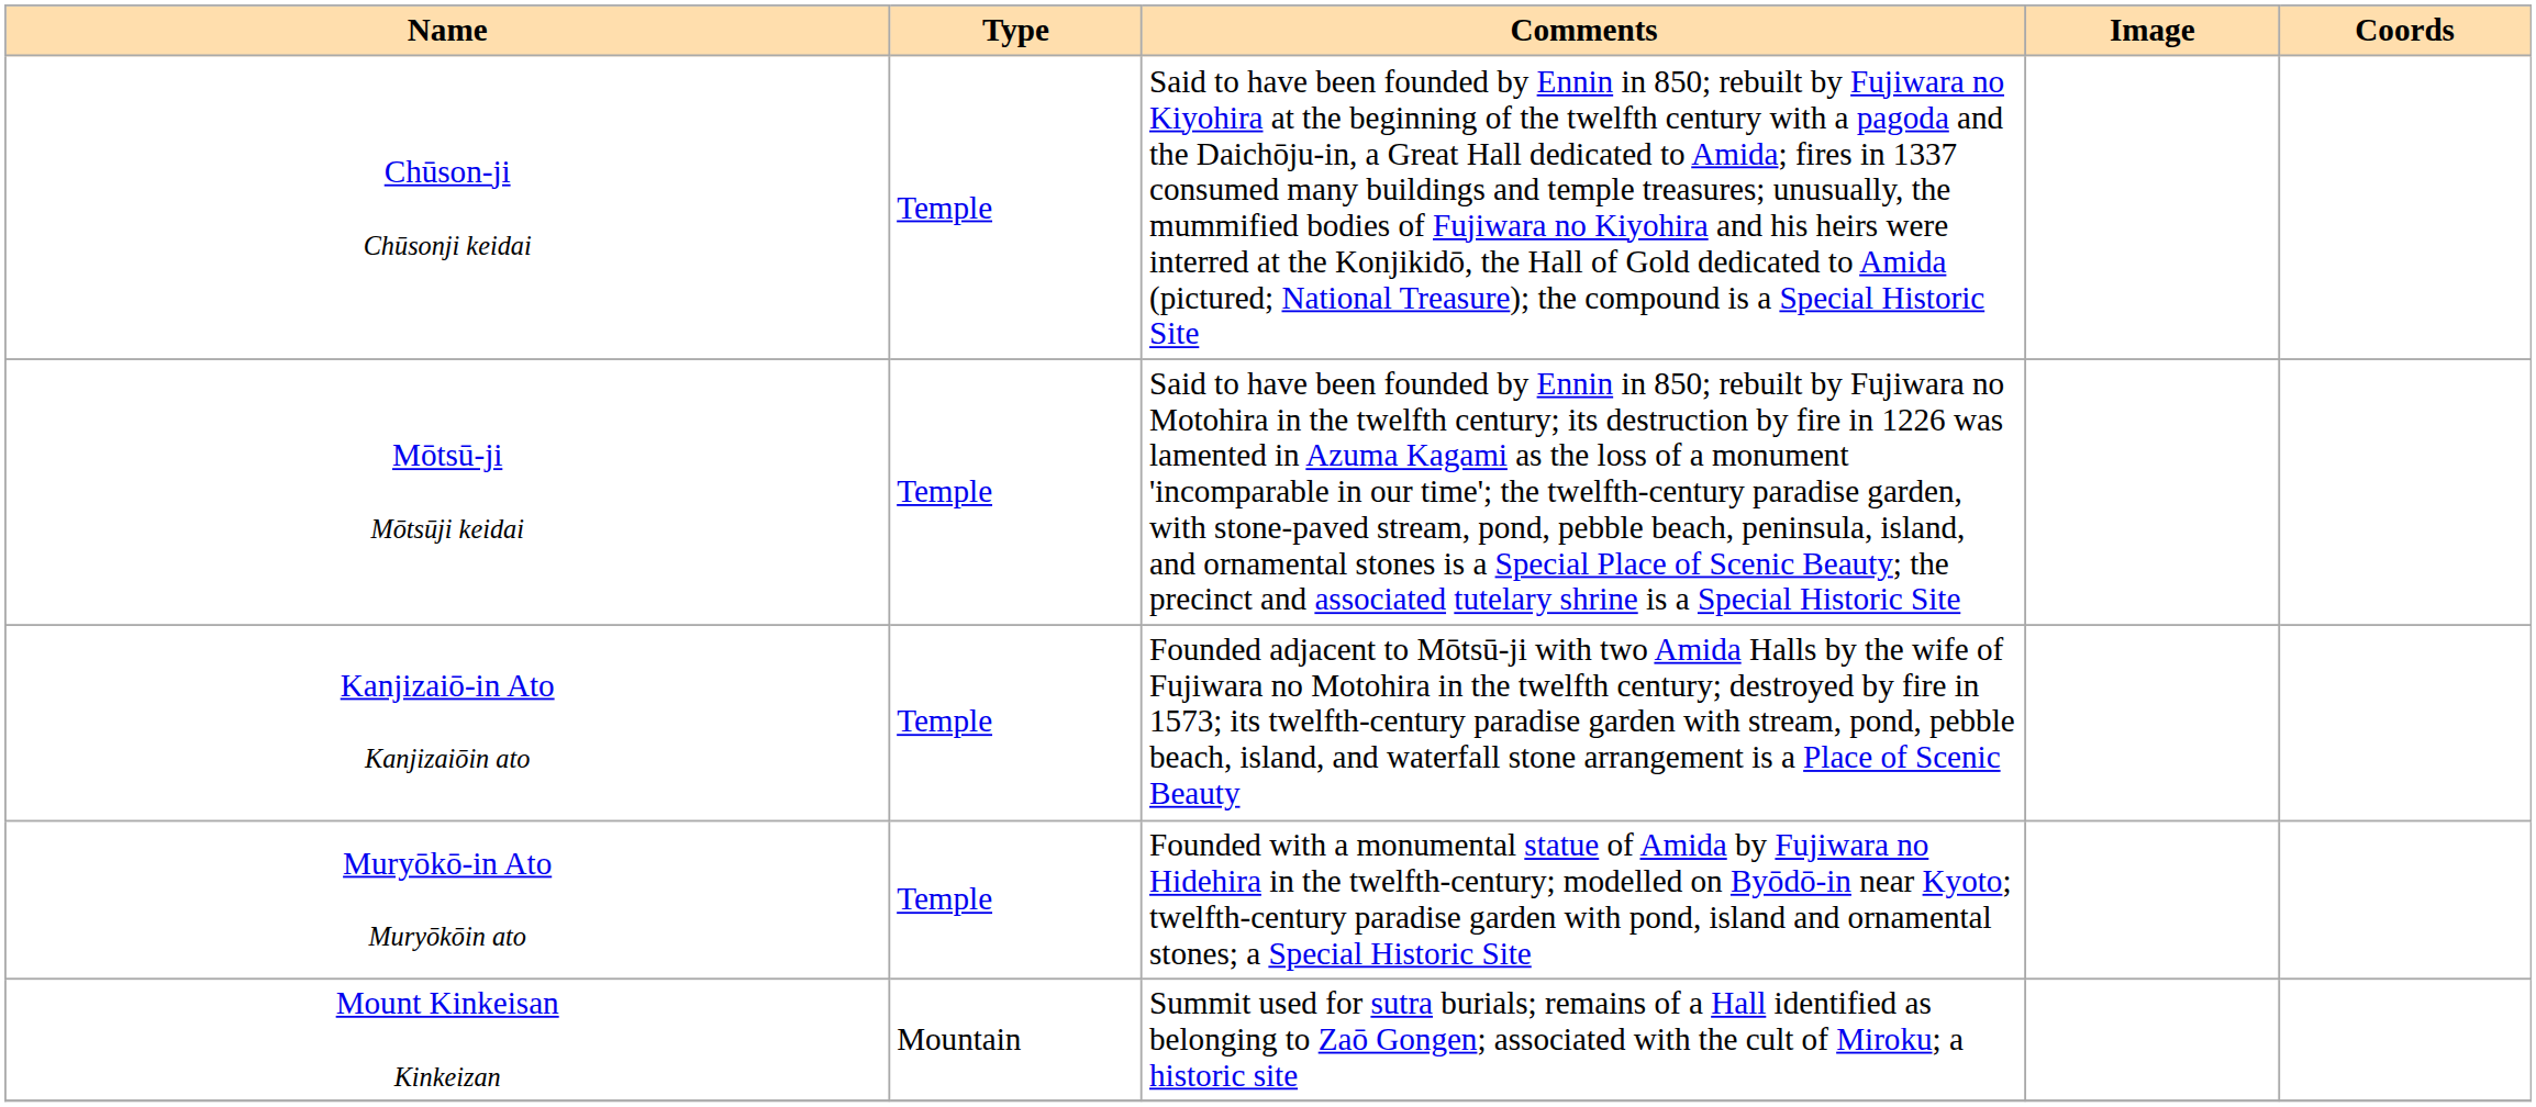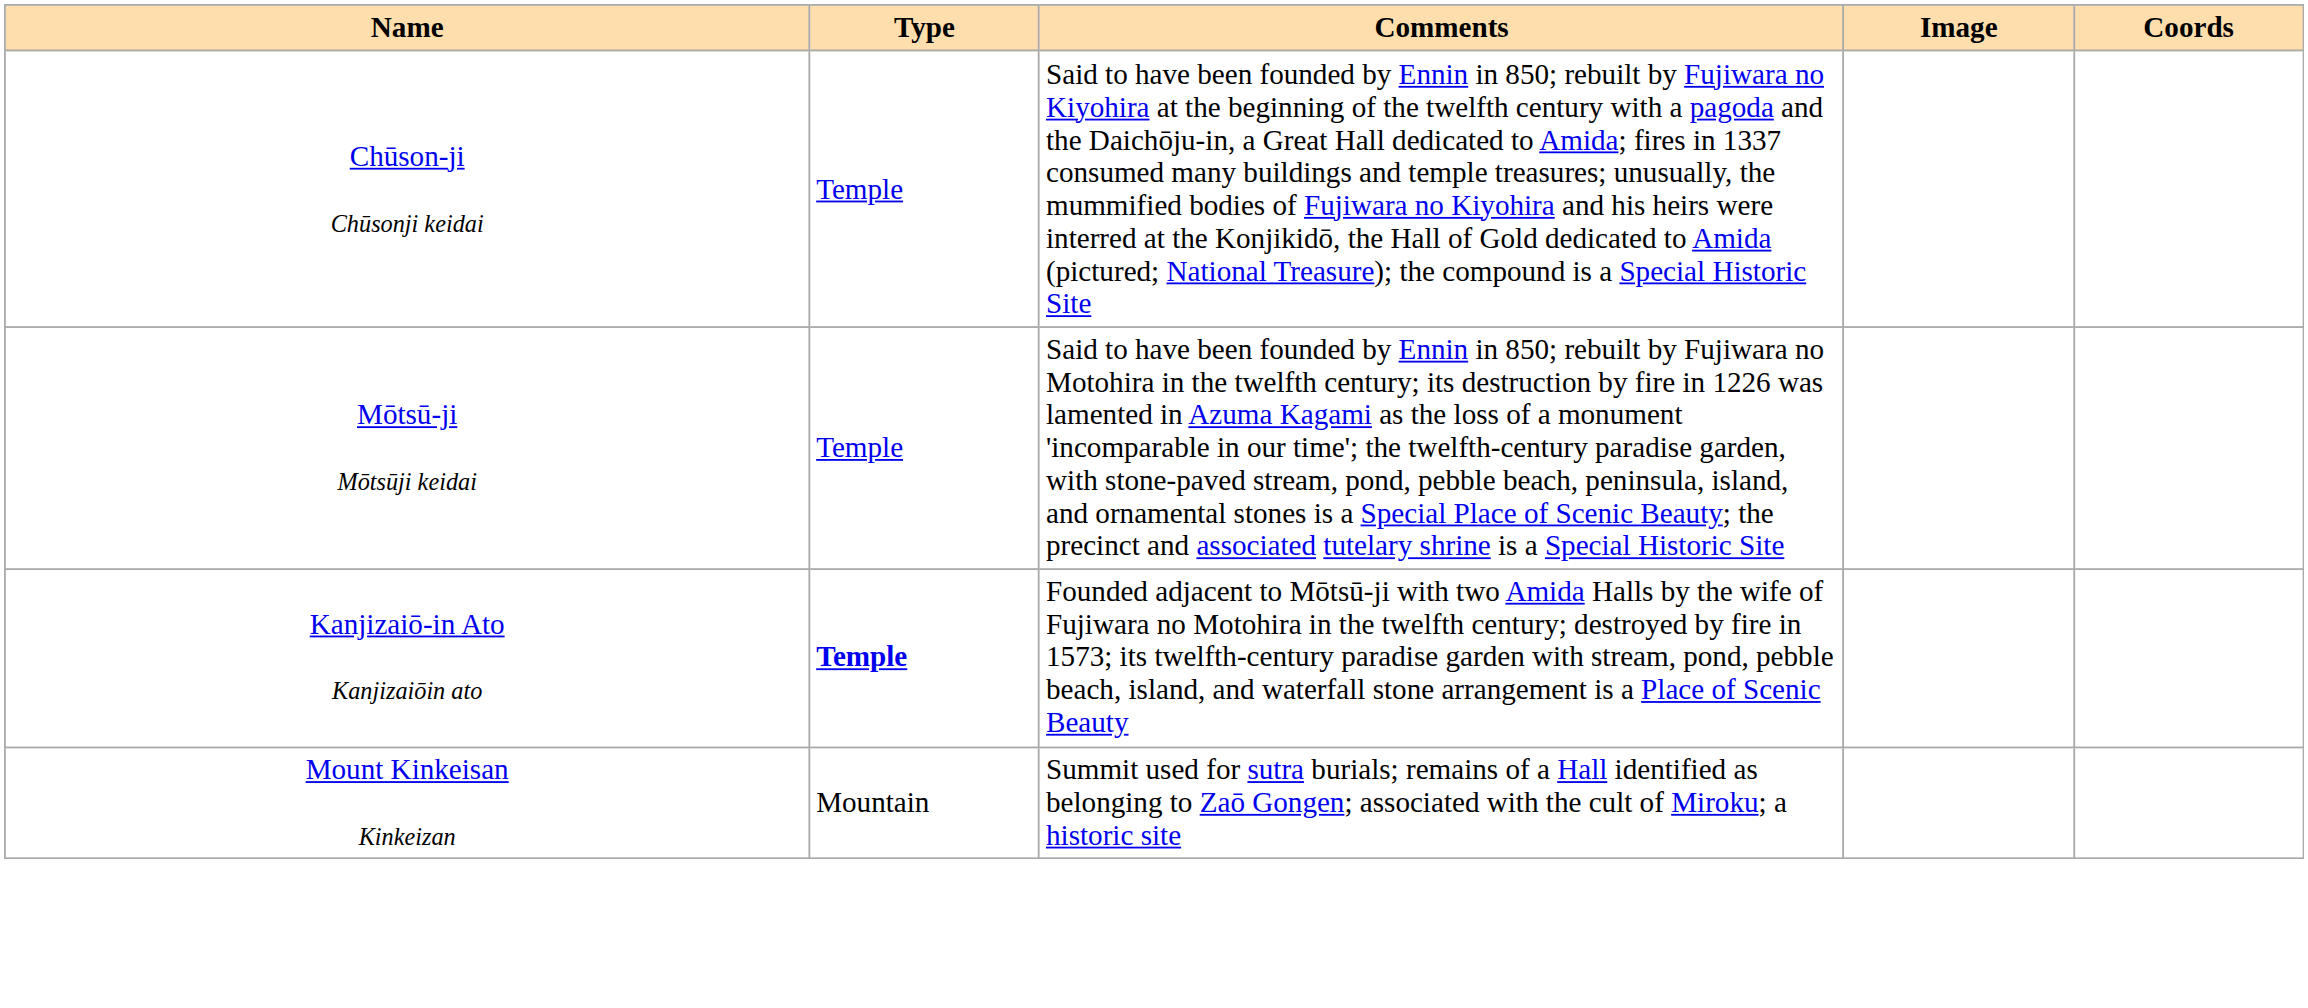 <table class="wikitable sortable"  width="100%" style="background:#ffffff;">
 <tr>
 <th width="35%" align="left" style="background:#ffdead;">Name</th>
 <th width="10%" align="left" style="background:#ffdead;">Type</th>
 <th width="35%" align="left" style="background:#ffdead;" class="unsortable">Comments</th>
 <th width="10%" align="left" style="background:#ffdead;" class="unsortable">Image</th>
 <th width="10%" align="left" style="background:#ffdead;" class="unsortable">Coords</th>
 </tr>
 <tr>
 <td align="center"><a href='#'>Chūson-ji</a><br><br><small><em>Chūsonji keidai</em></small></td>
 <td><a href='#'>Temple</a></td>
 <td>Said to have been founded by <a href='#'>Ennin</a> in 850; rebuilt by <a href='#'>Fujiwara no Kiyohira</a> at the beginning of the twelfth century with a <a href='#'>pagoda</a> and the Daichōju-in, a Great Hall dedicated to <a href='#'>Amida</a>; fires in 1337 consumed many buildings and temple treasures; unusually, the mummified bodies of <a href='#'>Fujiwara no Kiyohira</a> and his heirs were interred at the Konjikidō, the Hall of Gold dedicated to <a href='#'>Amida</a> (pictured; <a href='#'>National Treasure</a>); the compound is a <a href='#'>Special Historic Site</a></td>
 <td></td>
 <td></td>
 </tr>
 <tr>
 <td align="center"><a href='#'>Mōtsū-ji</a><br><br><small><em>Mōtsūji keidai</em></small></td>
 <td><a href='#'>Temple</a></td>
 <td>Said to have been founded by <a href='#'>Ennin</a> in 850; rebuilt by Fujiwara no Motohira in the twelfth century; its destruction by fire in 1226 was lamented in <a href='#'>Azuma Kagami</a> as the loss of a monument 'incomparable in our time'; the twelfth-century paradise garden, with stone-paved stream, pond, pebble beach, peninsula, island, and ornamental stones is a <a href='#'>Special Place of Scenic Beauty</a>; the precinct and <a href='#'>associated</a> <a href='#'>tutelary shrine</a> is a <a href='#'>Special Historic Site</a></td>
 <td></td>
 <td></td>
 </tr>
 <tr>
 <td align="center"><a href='#'>Kanjizaiō-in Ato</a><br><br><small><em>Kanjizaiōin ato</em></small></td>
-<td><a href='#'>Temple</a></td>
+<td><strong><a href='#'>Temple</a></strong></td>
 <td>Founded adjacent to Mōtsū-ji with two <a href='#'>Amida</a> Halls by the wife of Fujiwara no Motohira in the twelfth century; destroyed by fire in 1573; its twelfth-century paradise garden with stream, pond, pebble beach, island, and waterfall stone arrangement is a <a href='#'>Place of Scenic Beauty</a></td>
-<td></td>
-<td></td>
-</tr>
-<tr>
-<td align="center"><a href='#'>Muryōkō-in Ato</a><br><br><small><em>Muryōkōin ato</em></small></td>
-<td><a href='#'>Temple</a></td>
-<td>Founded with a monumental <a href='#'>statue</a> of <a href='#'>Amida</a> by <a href='#'>Fujiwara no Hidehira</a> in the twelfth-century; modelled on <a href='#'>Byōdō-in</a> near <a href='#'>Kyoto</a>; twelfth-century paradise garden with pond, island and ornamental stones; a <a href='#'>Special Historic Site</a></td>
 <td></td>
 <td></td>
 </tr>
 <tr>
 <td align="center"><a href='#'>Mount Kinkeisan</a><br><br><small><em>Kinkeizan</em></small></td>
 <td>Mountain</td>
 <td>Summit used for <a href='#'>sutra</a> burials; remains of a <a href='#'>Hall</a> identified as belonging to <a href='#'>Zaō Gongen</a>; associated with the cult of <a href='#'>Miroku</a>; a <a href='#'>historic site</a></td>
 <td></td>
 <td></td>
 </tr>
 <tr>
 </tr>
 </table>
